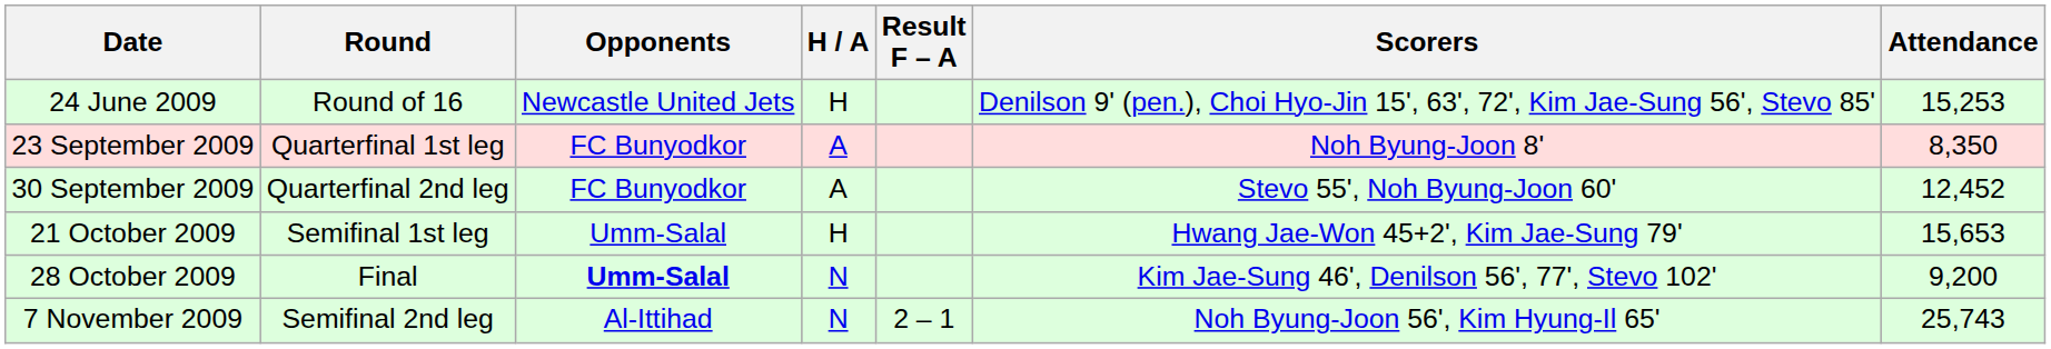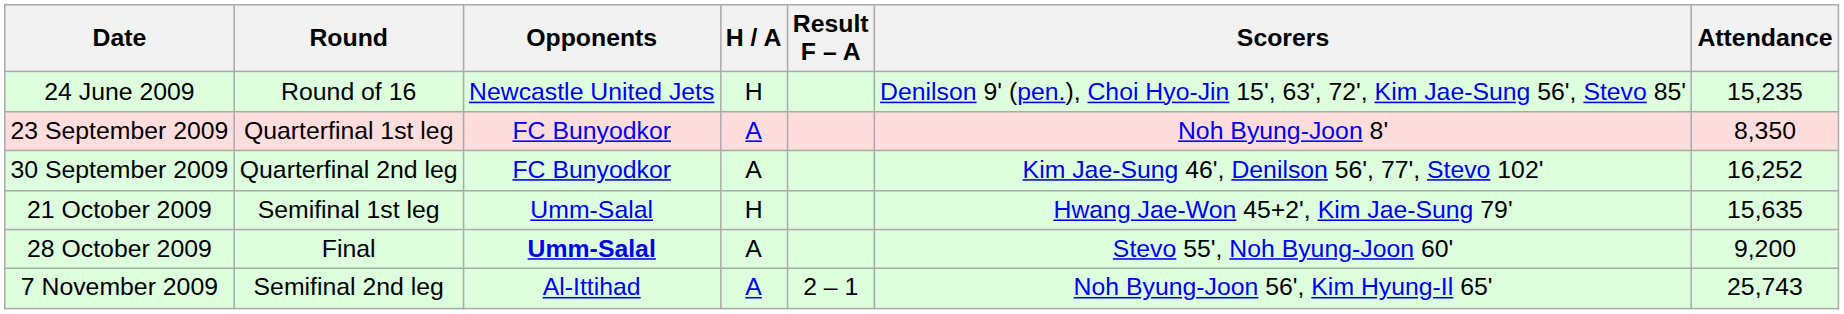 <table class="wikitable" style="text-align:center">
 <tr>
 <th>Date</th>
 <th>Round</th>
 <th>Opponents</th>
 <th>H / A</th>
 <th>Result<br>F – A</th>
 <th>Scorers</th>
 <th>Attendance</th>
 </tr>
 <tr style="background:#dfd;">
 <td>24 June 2009</td>
 <td>Round of 16</td>
 <td> <a href='#'>Newcastle United Jets</a></td>
 <td>H</td>
 <td></td>
 <td><a href='#'>Denilson</a> 9' (<a href='#'>pen.</a>), <a href='#'>Choi Hyo-Jin</a> 15', 63', 72', <a href='#'>Kim Jae-Sung</a> 56', <a href='#'>Stevo</a> 85'</td>
-<td>15,253</td>
+<td>15,235</td>
 </tr>
 <tr style="background:#fdd;">
 <td>23 September 2009</td>
 <td>Quarterfinal 1st leg</td>
 <td> <a href='#'>FC Bunyodkor</a></td>
 <td><a href='#'>A</a></td>
 <td></td>
 <td><a href='#'>Noh Byung-Joon</a> 8'</td>
 <td>8,350</td>
 </tr>
 <tr style="background:#dfd;">
 <td>30 September 2009</td>
 <td>Quarterfinal 2nd leg</td>
 <td> <a href='#'>FC Bunyodkor</a></td>
 <td>A</td>
 <td></td>
-<td><a href='#'>Stevo</a> 55', <a href='#'>Noh Byung-Joon</a> 60'</td>
-<td>12,452</td>
+<td><a href='#'>Kim Jae-Sung</a> 46', <a href='#'>Denilson</a> 56', 77', <a href='#'>Stevo</a> 102'</td>
+<td>16,252</td>
 </tr>
 <tr style="background:#dfd;">
 <td>21 October 2009</td>
 <td>Semifinal 1st leg</td>
 <td> <a href='#'>Umm-Salal</a></td>
 <td>H</td>
 <td></td>
 <td><a href='#'>Hwang Jae-Won</a> 45+2', <a href='#'>Kim Jae-Sung</a> 79'</td>
-<td>15,653</td>
+<td>15,635</td>
 </tr>
 <tr style="background:#dfd;">
 <td>28 October 2009</td>
 <td>Final</td>
 <td><strong> <a href='#'>Umm-Salal</a></strong></td>
-<td><a href='#'>N</a></td>
+<td>A</td>
 <td></td>
-<td><a href='#'>Kim Jae-Sung</a> 46', <a href='#'>Denilson</a> 56', 77', <a href='#'>Stevo</a> 102'</td>
+<td><a href='#'>Stevo</a> 55', <a href='#'>Noh Byung-Joon</a> 60'</td>
 <td>9,200</td>
 </tr>
 <tr style="background:#dfd;">
 <td>7 November 2009</td>
 <td>Semifinal 2nd leg</td>
 <td> <a href='#'>Al-Ittihad</a></td>
-<td><a href='#'>N</a></td>
+<td><a href='#'>A</a></td>
 <td>2 – 1</td>
 <td><a href='#'>Noh Byung-Joon</a> 56', <a href='#'>Kim Hyung-Il</a> 65'</td>
 <td>25,743</td>
 </tr>
 </table>
